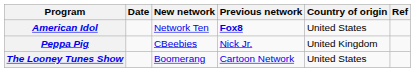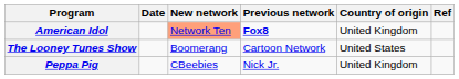 <table class="wikitable plainrowheaders sortable" style="text-align:left">
 <tr>
 <th scope="col">Program</th>
 <th scope="col">Date</th>
 <th scope="col">New network</th>
 <th scope="col">Previous network</th>
 <th scope="col">Country of origin</th>
 <th scope="col" class="unsortable">Ref</th>
 </tr>
 <tr>
 <th scope="row"><em><a href='#'>American Idol</a></em></th>
 <td align=center></td>
-<td><a href='#'>Network Ten</a></td>
+<td style="background: lightsalmon;"><a href='#'>Network Ten</a></td>
 <td><strong><a href='#'>Fox8</a></strong></td>
+<td>United Kingdom</td>
+<td align=center></td>
+</tr>
+<tr>
+<th scope="row"><em><a href='#'>The Looney Tunes Show</a></em></th>
+<td align=center></td>
+<td><a href='#'>Boomerang</a></td>
+<td><a href='#'>Cartoon Network</a></td>
 <td>United States</td>
 <td align=center></td>
 </tr>
 <tr>
 <th scope="row"><em><a href='#'>Peppa Pig</a></em></th>
 <td></td>
 <td><a href='#'>CBeebies</a></td>
 <td><a href='#'>Nick Jr.</a></td>
 <td>United Kingdom</td>
 <td align=center></td>
 </tr>
-<tr>
-<th scope="row"><em><a href='#'>The Looney Tunes Show</a></em></th>
-<td align=center></td>
-<td><a href='#'>Boomerang</a></td>
-<td><a href='#'>Cartoon Network</a></td>
-<td>United States</td>
-<td align=center></td>
-</tr>
 </table>
